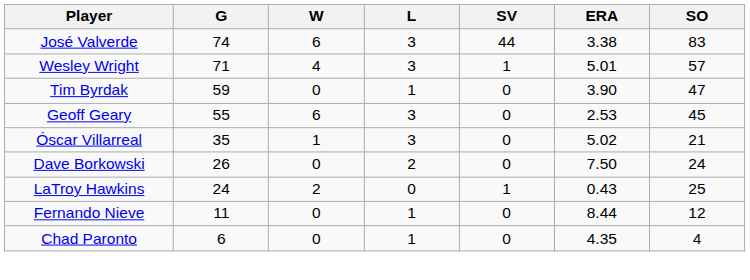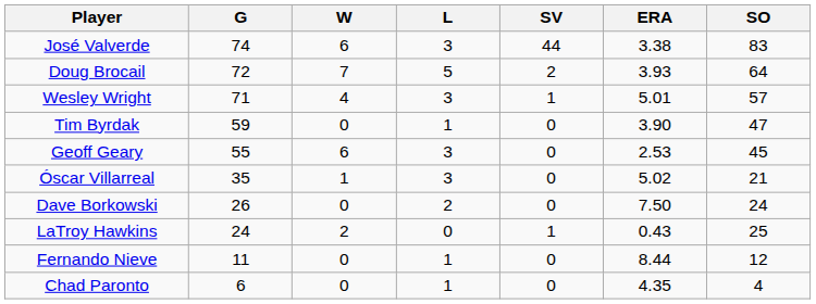 <table class="wikitable sortable">
 <tr>
 <th bgcolor="#DDDDFF" width="16%">Player</th>
 <th bgcolor="#DDDDFF" width="9%">G</th>
 <th bgcolor="#DDDDFF" width="9%">W</th>
 <th bgcolor="#DDDDFF" width="9%">L</th>
 <th bgcolor="#DDDDFF" width="9%">SV</th>
 <th bgcolor="#DDDDFF" width="9%">ERA</th>
 <th bgcolor="#DDDDFF" width="9%">SO</th>
 </tr>
 <tr align=center>
 <td><a href='#'>José Valverde</a></td>
 <td>74</td>
 <td>6</td>
 <td>3</td>
 <td>44</td>
 <td>3.38</td>
 <td>83</td>
+</tr>
+<tr align=center>
+<td><a href='#'>Doug Brocail</a></td>
+<td>72</td>
+<td>7</td>
+<td>5</td>
+<td>2</td>
+<td>3.93</td>
+<td>64</td>
 </tr>
 <tr align=center>
 <td><a href='#'>Wesley Wright</a></td>
 <td>71</td>
 <td>4</td>
 <td>3</td>
 <td>1</td>
 <td>5.01</td>
 <td>57</td>
 </tr>
 <tr align=center>
 <td><a href='#'>Tim Byrdak</a></td>
 <td>59</td>
 <td>0</td>
 <td>1</td>
 <td>0</td>
 <td>3.90</td>
 <td>47</td>
 </tr>
 <tr align=center>
 <td><a href='#'>Geoff Geary</a></td>
 <td>55</td>
 <td>6</td>
 <td>3</td>
 <td>0</td>
 <td>2.53</td>
 <td>45</td>
 </tr>
 <tr align=center>
 <td><a href='#'>Óscar Villarreal</a></td>
 <td>35</td>
 <td>1</td>
 <td>3</td>
 <td>0</td>
 <td>5.02</td>
 <td>21</td>
 </tr>
 <tr align=center>
 <td><a href='#'>Dave Borkowski</a></td>
 <td>26</td>
 <td>0</td>
 <td>2</td>
 <td>0</td>
 <td>7.50</td>
 <td>24</td>
 </tr>
 <tr align=center>
 <td><a href='#'>LaTroy Hawkins</a></td>
 <td>24</td>
 <td>2</td>
 <td>0</td>
 <td>1</td>
 <td>0.43</td>
 <td>25</td>
 </tr>
 <tr align=center>
 <td><a href='#'>Fernando Nieve</a></td>
 <td>11</td>
 <td>0</td>
 <td>1</td>
 <td>0</td>
 <td>8.44</td>
 <td>12</td>
 </tr>
 <tr align=center>
 <td><a href='#'>Chad Paronto</a></td>
 <td>6</td>
 <td>0</td>
 <td>1</td>
 <td>0</td>
 <td>4.35</td>
 <td>4</td>
 </tr>
 </table>
